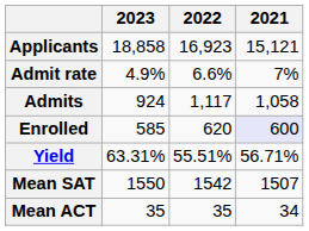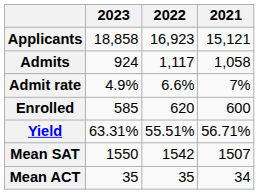 <table class="wikitable plainrowheaders" style="text-align:right;">
 <tr>
 <th></th>
 <th scope="col">2023</th>
 <th scope="col">2022</th>
 <th scope="col">2021</th>
 </tr>
 <tr>
 <th scope="row">Applicants</th>
 <td>18,858</td>
 <td>16,923</td>
 <td>15,121</td>
 </tr>
 <tr>
+<th scope="row">Admits</th>
+<td>924</td>
+<td>1,117</td>
+<td>1,058</td>
+</tr>
+<tr>
 <th scope="row">Admit rate</th>
 <td>4.9%</td>
 <td>6.6%</td>
 <td>7%</td>
 </tr>
 <tr>
-<th scope="row">Admits</th>
-<td>924</td>
-<td>1,117</td>
-<td>1,058</td>
-</tr>
-<tr>
 <th scope="row">Enrolled</th>
 <td>585</td>
 <td>620</td>
-<td style="background: lavender;">600</td>
+<td>600</td>
 </tr>
 <tr>
 <th scope="row"><a href='#'>Yield</a></th>
 <td>63.31%</td>
 <td>55.51%</td>
 <td>56.71%</td>
 </tr>
 <tr>
 <th scope="row">Mean SAT</th>
 <td>1550</td>
 <td>1542</td>
 <td>1507</td>
 </tr>
 <tr>
 <th scope="row">Mean ACT</th>
 <td>35</td>
 <td>35</td>
 <td>34</td>
 </tr>
 </table>
